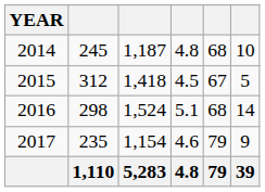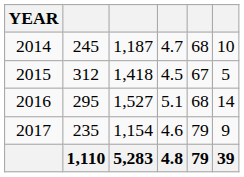 <table class="wikitable" style="text-align:center">
 <tr>
 <th>YEAR</th>
 <th></th>
 <th></th>
 <th></th>
 <th></th>
 <th></th>
 </tr>
 <tr>
 <td>2014</td>
 <td>245</td>
 <td>1,187</td>
-<td>4.8</td>
+<td>4.7</td>
 <td>68</td>
 <td>10</td>
 </tr>
 <tr>
 <td>2015</td>
 <td>312</td>
 <td>1,418</td>
 <td>4.5</td>
 <td>67</td>
 <td>5</td>
 </tr>
 <tr>
 <td>2016</td>
-<td>298</td>
-<td>1,524</td>
+<td>295</td>
+<td>1,527</td>
 <td>5.1</td>
 <td>68</td>
 <td>14</td>
 </tr>
 <tr>
 <td>2017</td>
 <td>235</td>
 <td>1,154</td>
 <td>4.6</td>
 <td>79</td>
 <td>9</td>
 </tr>
 <tr>
 <th></th>
 <th>1,110</th>
 <th>5,283</th>
 <th>4.8</th>
 <th>79</th>
 <th>39</th>
 </tr>
 </table>
